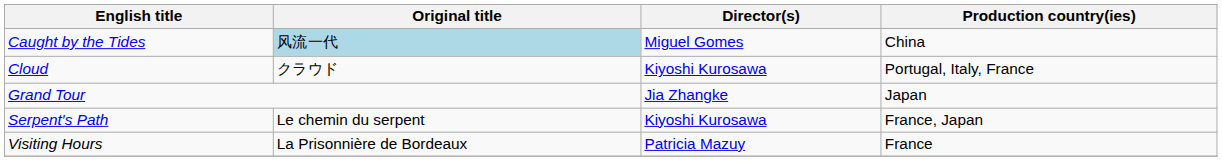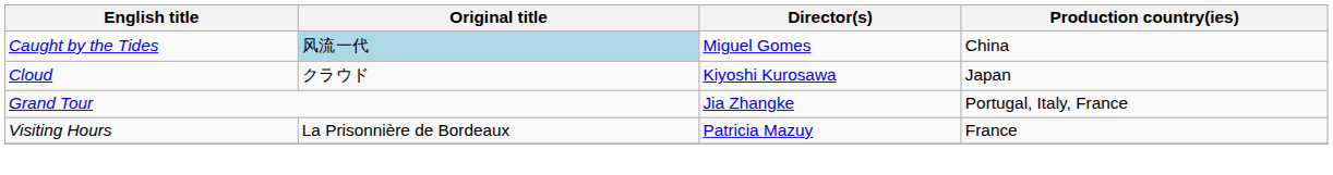 <table class="sortable wikitable" style="width:100%; margin-bottom:4px" cellpadding="5">
 <tr>
 <th scope="col">English title</th>
 <th scope="col">Original title</th>
 <th scope="col">Director(s)</th>
 <th scope="col">Production country(ies)</th>
 </tr>
 <tr>
 <td><em><a href='#'>Caught by the Tides</a></em></td>
 <td style="background: lightblue;">风流一代</td>
 <td><a href='#'>Miguel Gomes</a></td>
 <td>China</td>
 </tr>
 <tr>
 <td><em><a href='#'>Cloud</a></em></td>
 <td>クラウド</td>
 <td><a href='#'>Kiyoshi Kurosawa</a></td>
-<td>Portugal, Italy, France</td>
+<td>Japan</td>
 </tr>
 <tr>
 <td colspan=2><em><a href='#'>Grand Tour</a></em></td>
 <td><a href='#'>Jia Zhangke</a></td>
-<td>Japan</td>
-</tr>
-<tr>
-<td><em><a href='#'>Serpent′s Path</a></em></td>
-<td>Le chemin du serpent</td>
-<td><a href='#'>Kiyoshi Kurosawa</a></td>
-<td>France, Japan</td>
+<td>Portugal, Italy, France</td>
 </tr>
 <tr>
 <td><em>Visiting Hours</em></td>
 <td>La Prisonnière de Bordeaux</td>
 <td><a href='#'>Patricia Mazuy</a></td>
 <td>France</td>
 </tr>
 <tr>
 </tr>
 </table>
